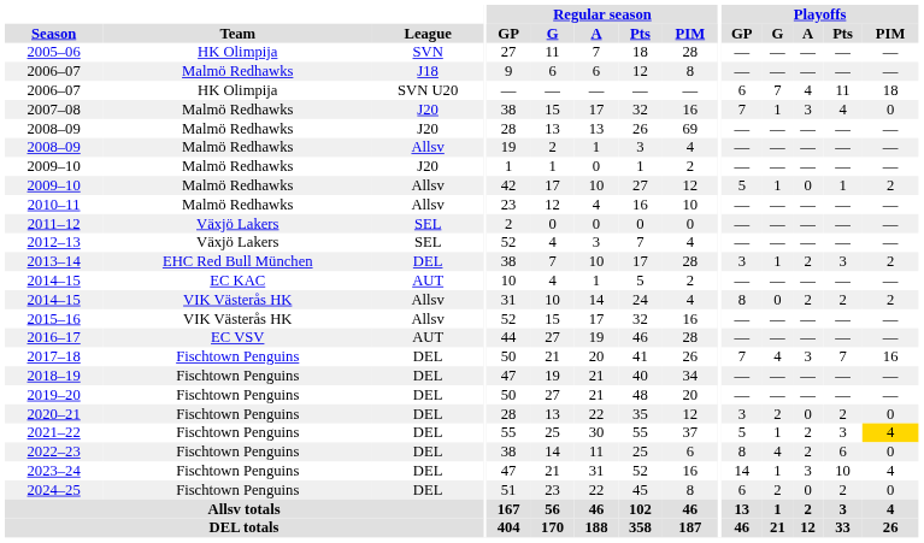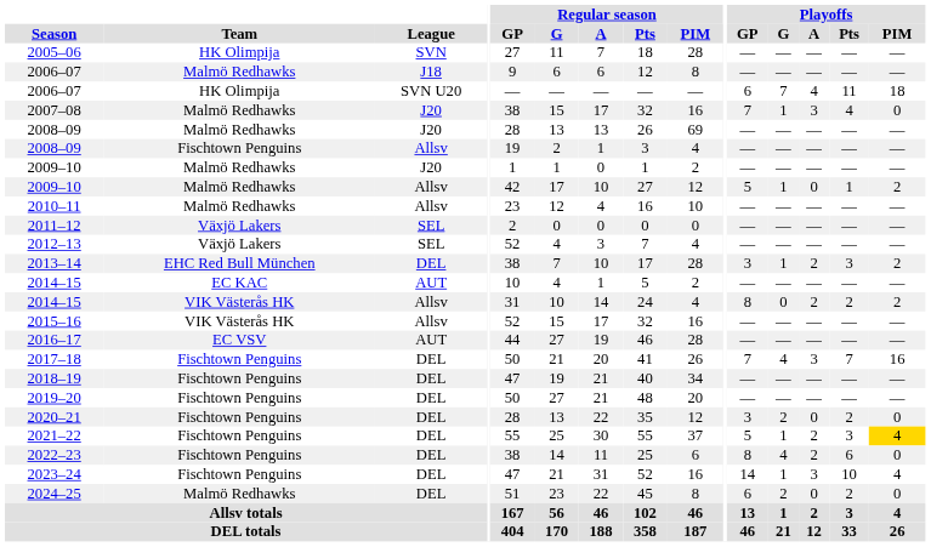 <table border="0" cellpadding="1" cellspacing="0" style="text-align:center; width:60em">
 <tr bgcolor="#e0e0e0">
 <th colspan="3" bgcolor="#ffffff"></th>
 <th rowspan="99" bgcolor="#ffffff"></th>
 <th colspan="5"><a href='#'>Regular season</a></th>
 <th rowspan="99" bgcolor="#ffffff"></th>
 <th colspan="5"><a href='#'>Playoffs</a></th>
 </tr>
 <tr bgcolor="#e0e0e0">
 <th><a href='#'>Season</a></th>
 <th>Team</th>
 <th>League</th>
 <th>GP</th>
 <th><a href='#'>G</a></th>
 <th><a href='#'>A</a></th>
 <th><a href='#'>Pts</a></th>
 <th><a href='#'>PIM</a></th>
 <th>GP</th>
 <th>G</th>
 <th>A</th>
 <th>Pts</th>
 <th>PIM</th>
 </tr>
 <tr>
 <td><a href='#'>2005–06</a></td>
 <td><a href='#'>HK Olimpija</a></td>
 <td><a href='#'>SVN</a></td>
 <td>27</td>
 <td>11</td>
 <td>7</td>
 <td>18</td>
 <td>28</td>
 <td>—</td>
 <td>—</td>
 <td>—</td>
 <td>—</td>
 <td>—</td>
 </tr>
 <tr bgcolor="#f0f0f0">
 <td>2006–07</td>
 <td><a href='#'>Malmö Redhawks</a></td>
 <td><a href='#'>J18</a></td>
 <td>9</td>
 <td>6</td>
 <td>6</td>
 <td>12</td>
 <td>8</td>
 <td>—</td>
 <td>—</td>
 <td>—</td>
 <td>—</td>
 <td>—</td>
 </tr>
 <tr>
 <td>2006–07</td>
 <td>HK Olimpija</td>
 <td>SVN U20</td>
 <td>—</td>
 <td>—</td>
 <td>—</td>
 <td>—</td>
 <td>—</td>
 <td>6</td>
 <td>7</td>
 <td>4</td>
 <td>11</td>
 <td>18</td>
 </tr>
 <tr bgcolor="#f0f0f0">
 <td>2007–08</td>
 <td>Malmö Redhawks</td>
 <td><a href='#'>J20</a></td>
 <td>38</td>
 <td>15</td>
 <td>17</td>
 <td>32</td>
 <td>16</td>
 <td>7</td>
 <td>1</td>
 <td>3</td>
 <td>4</td>
 <td>0</td>
 </tr>
 <tr>
 <td>2008–09</td>
 <td>Malmö Redhawks</td>
 <td>J20</td>
 <td>28</td>
 <td>13</td>
 <td>13</td>
 <td>26</td>
 <td>69</td>
 <td>—</td>
 <td>—</td>
 <td>—</td>
 <td>—</td>
 <td>—</td>
 </tr>
 <tr bgcolor="#f0f0f0">
 <td><a href='#'>2008–09</a></td>
-<td>Malmö Redhawks</td>
+<td>Fischtown Penguins</td>
 <td><a href='#'>Allsv</a></td>
 <td>19</td>
 <td>2</td>
 <td>1</td>
 <td>3</td>
 <td>4</td>
 <td>—</td>
 <td>—</td>
 <td>—</td>
 <td>—</td>
 <td>—</td>
 </tr>
 <tr>
 <td>2009–10</td>
 <td>Malmö Redhawks</td>
 <td>J20</td>
 <td>1</td>
 <td>1</td>
 <td>0</td>
 <td>1</td>
 <td>2</td>
 <td>—</td>
 <td>—</td>
 <td>—</td>
 <td>—</td>
 <td>—</td>
 </tr>
 <tr bgcolor="#f0f0f0">
 <td><a href='#'>2009–10</a></td>
 <td>Malmö Redhawks</td>
 <td>Allsv</td>
 <td>42</td>
 <td>17</td>
 <td>10</td>
 <td>27</td>
 <td>12</td>
 <td>5</td>
 <td>1</td>
 <td>0</td>
 <td>1</td>
 <td>2</td>
 </tr>
 <tr>
 <td><a href='#'>2010–11</a></td>
 <td>Malmö Redhawks</td>
 <td>Allsv</td>
 <td>23</td>
 <td>12</td>
 <td>4</td>
 <td>16</td>
 <td>10</td>
 <td>—</td>
 <td>—</td>
 <td>—</td>
 <td>—</td>
 <td>—</td>
 </tr>
 <tr bgcolor="#f0f0f0">
 <td><a href='#'>2011–12</a></td>
 <td><a href='#'>Växjö Lakers</a></td>
 <td><a href='#'>SEL</a></td>
 <td>2</td>
 <td>0</td>
 <td>0</td>
 <td>0</td>
 <td>0</td>
 <td>—</td>
 <td>—</td>
 <td>—</td>
 <td>—</td>
 <td>—</td>
 </tr>
 <tr>
 <td><a href='#'>2012–13</a></td>
 <td>Växjö Lakers</td>
 <td>SEL</td>
 <td>52</td>
 <td>4</td>
 <td>3</td>
 <td>7</td>
 <td>4</td>
 <td>—</td>
 <td>—</td>
 <td>—</td>
 <td>—</td>
 <td>—</td>
 </tr>
 <tr bgcolor="#f0f0f0">
 <td><a href='#'>2013–14</a></td>
 <td><a href='#'>EHC Red Bull München</a></td>
 <td><a href='#'>DEL</a></td>
 <td>38</td>
 <td>7</td>
 <td>10</td>
 <td>17</td>
 <td>28</td>
 <td>3</td>
 <td>1</td>
 <td>2</td>
 <td>3</td>
 <td>2</td>
 </tr>
 <tr>
 <td><a href='#'>2014–15</a></td>
 <td><a href='#'>EC KAC</a></td>
 <td><a href='#'>AUT</a></td>
 <td>10</td>
 <td>4</td>
 <td>1</td>
 <td>5</td>
 <td>2</td>
 <td>—</td>
 <td>—</td>
 <td>—</td>
 <td>—</td>
 <td>—</td>
 </tr>
 <tr bgcolor="#f0f0f0">
 <td><a href='#'>2014–15</a></td>
 <td><a href='#'>VIK Västerås HK</a></td>
 <td>Allsv</td>
 <td>31</td>
 <td>10</td>
 <td>14</td>
 <td>24</td>
 <td>4</td>
 <td>8</td>
 <td>0</td>
 <td>2</td>
 <td>2</td>
 <td>2</td>
 </tr>
 <tr>
 <td><a href='#'>2015–16</a></td>
 <td>VIK Västerås HK</td>
 <td>Allsv</td>
 <td>52</td>
 <td>15</td>
 <td>17</td>
 <td>32</td>
 <td>16</td>
 <td>—</td>
 <td>—</td>
 <td>—</td>
 <td>—</td>
 <td>—</td>
 </tr>
 <tr bgcolor="#f0f0f0">
 <td><a href='#'>2016–17</a></td>
 <td><a href='#'>EC VSV</a></td>
 <td>AUT</td>
 <td>44</td>
 <td>27</td>
 <td>19</td>
 <td>46</td>
 <td>28</td>
 <td>—</td>
 <td>—</td>
 <td>—</td>
 <td>—</td>
 <td>—</td>
 </tr>
 <tr>
 <td><a href='#'>2017–18</a></td>
 <td><a href='#'>Fischtown Penguins</a></td>
 <td>DEL</td>
 <td>50</td>
 <td>21</td>
 <td>20</td>
 <td>41</td>
 <td>26</td>
 <td>7</td>
 <td>4</td>
 <td>3</td>
 <td>7</td>
 <td>16</td>
 </tr>
 <tr bgcolor="#f0f0f0">
 <td><a href='#'>2018–19</a></td>
 <td>Fischtown Penguins</td>
 <td>DEL</td>
 <td>47</td>
 <td>19</td>
 <td>21</td>
 <td>40</td>
 <td>34</td>
 <td>—</td>
 <td>—</td>
 <td>—</td>
 <td>—</td>
 <td>—</td>
 </tr>
 <tr>
 <td><a href='#'>2019–20</a></td>
 <td>Fischtown Penguins</td>
 <td>DEL</td>
 <td>50</td>
 <td>27</td>
 <td>21</td>
 <td>48</td>
 <td>20</td>
 <td>—</td>
 <td>—</td>
 <td>—</td>
 <td>—</td>
 <td>—</td>
 </tr>
 <tr bgcolor="#f0f0f0">
 <td><a href='#'>2020–21</a></td>
 <td>Fischtown Penguins</td>
 <td>DEL</td>
 <td>28</td>
 <td>13</td>
 <td>22</td>
 <td>35</td>
 <td>12</td>
 <td>3</td>
 <td>2</td>
 <td>0</td>
 <td>2</td>
 <td>0</td>
 </tr>
 <tr>
 <td><a href='#'>2021–22</a></td>
 <td>Fischtown Penguins</td>
 <td>DEL</td>
 <td>55</td>
 <td>25</td>
 <td>30</td>
 <td>55</td>
 <td>37</td>
 <td>5</td>
 <td>1</td>
 <td>2</td>
 <td>3</td>
 <td style="background: gold;">4</td>
 </tr>
 <tr bgcolor="#f0f0f0">
 <td><a href='#'>2022–23</a></td>
 <td>Fischtown Penguins</td>
 <td>DEL</td>
 <td>38</td>
 <td>14</td>
 <td>11</td>
 <td>25</td>
 <td>6</td>
 <td>8</td>
 <td>4</td>
 <td>2</td>
 <td>6</td>
 <td>0</td>
 </tr>
 <tr>
 <td><a href='#'>2023–24</a></td>
 <td>Fischtown Penguins</td>
 <td>DEL</td>
 <td>47</td>
 <td>21</td>
 <td>31</td>
 <td>52</td>
 <td>16</td>
 <td>14</td>
 <td>1</td>
 <td>3</td>
 <td>10</td>
 <td>4</td>
 </tr>
 <tr bgcolor="#f0f0f0">
 <td><a href='#'>2024–25</a></td>
-<td>Fischtown Penguins</td>
+<td>Malmö Redhawks</td>
 <td>DEL</td>
 <td>51</td>
 <td>23</td>
 <td>22</td>
 <td>45</td>
 <td>8</td>
 <td>6</td>
 <td>2</td>
 <td>0</td>
 <td>2</td>
 <td>0</td>
 </tr>
 <tr bgcolor="#e0e0e0">
 <th colspan="3">Allsv totals</th>
 <th>167</th>
 <th>56</th>
 <th>46</th>
 <th>102</th>
 <th>46</th>
 <th>13</th>
 <th>1</th>
 <th>2</th>
 <th>3</th>
 <th>4</th>
 </tr>
 <tr bgcolor="#e0e0e0">
 <th colspan="3">DEL totals</th>
 <th>404</th>
 <th>170</th>
 <th>188</th>
 <th>358</th>
 <th>187</th>
 <th>46</th>
 <th>21</th>
 <th>12</th>
 <th>33</th>
 <th>26</th>
 </tr>
 </table>
